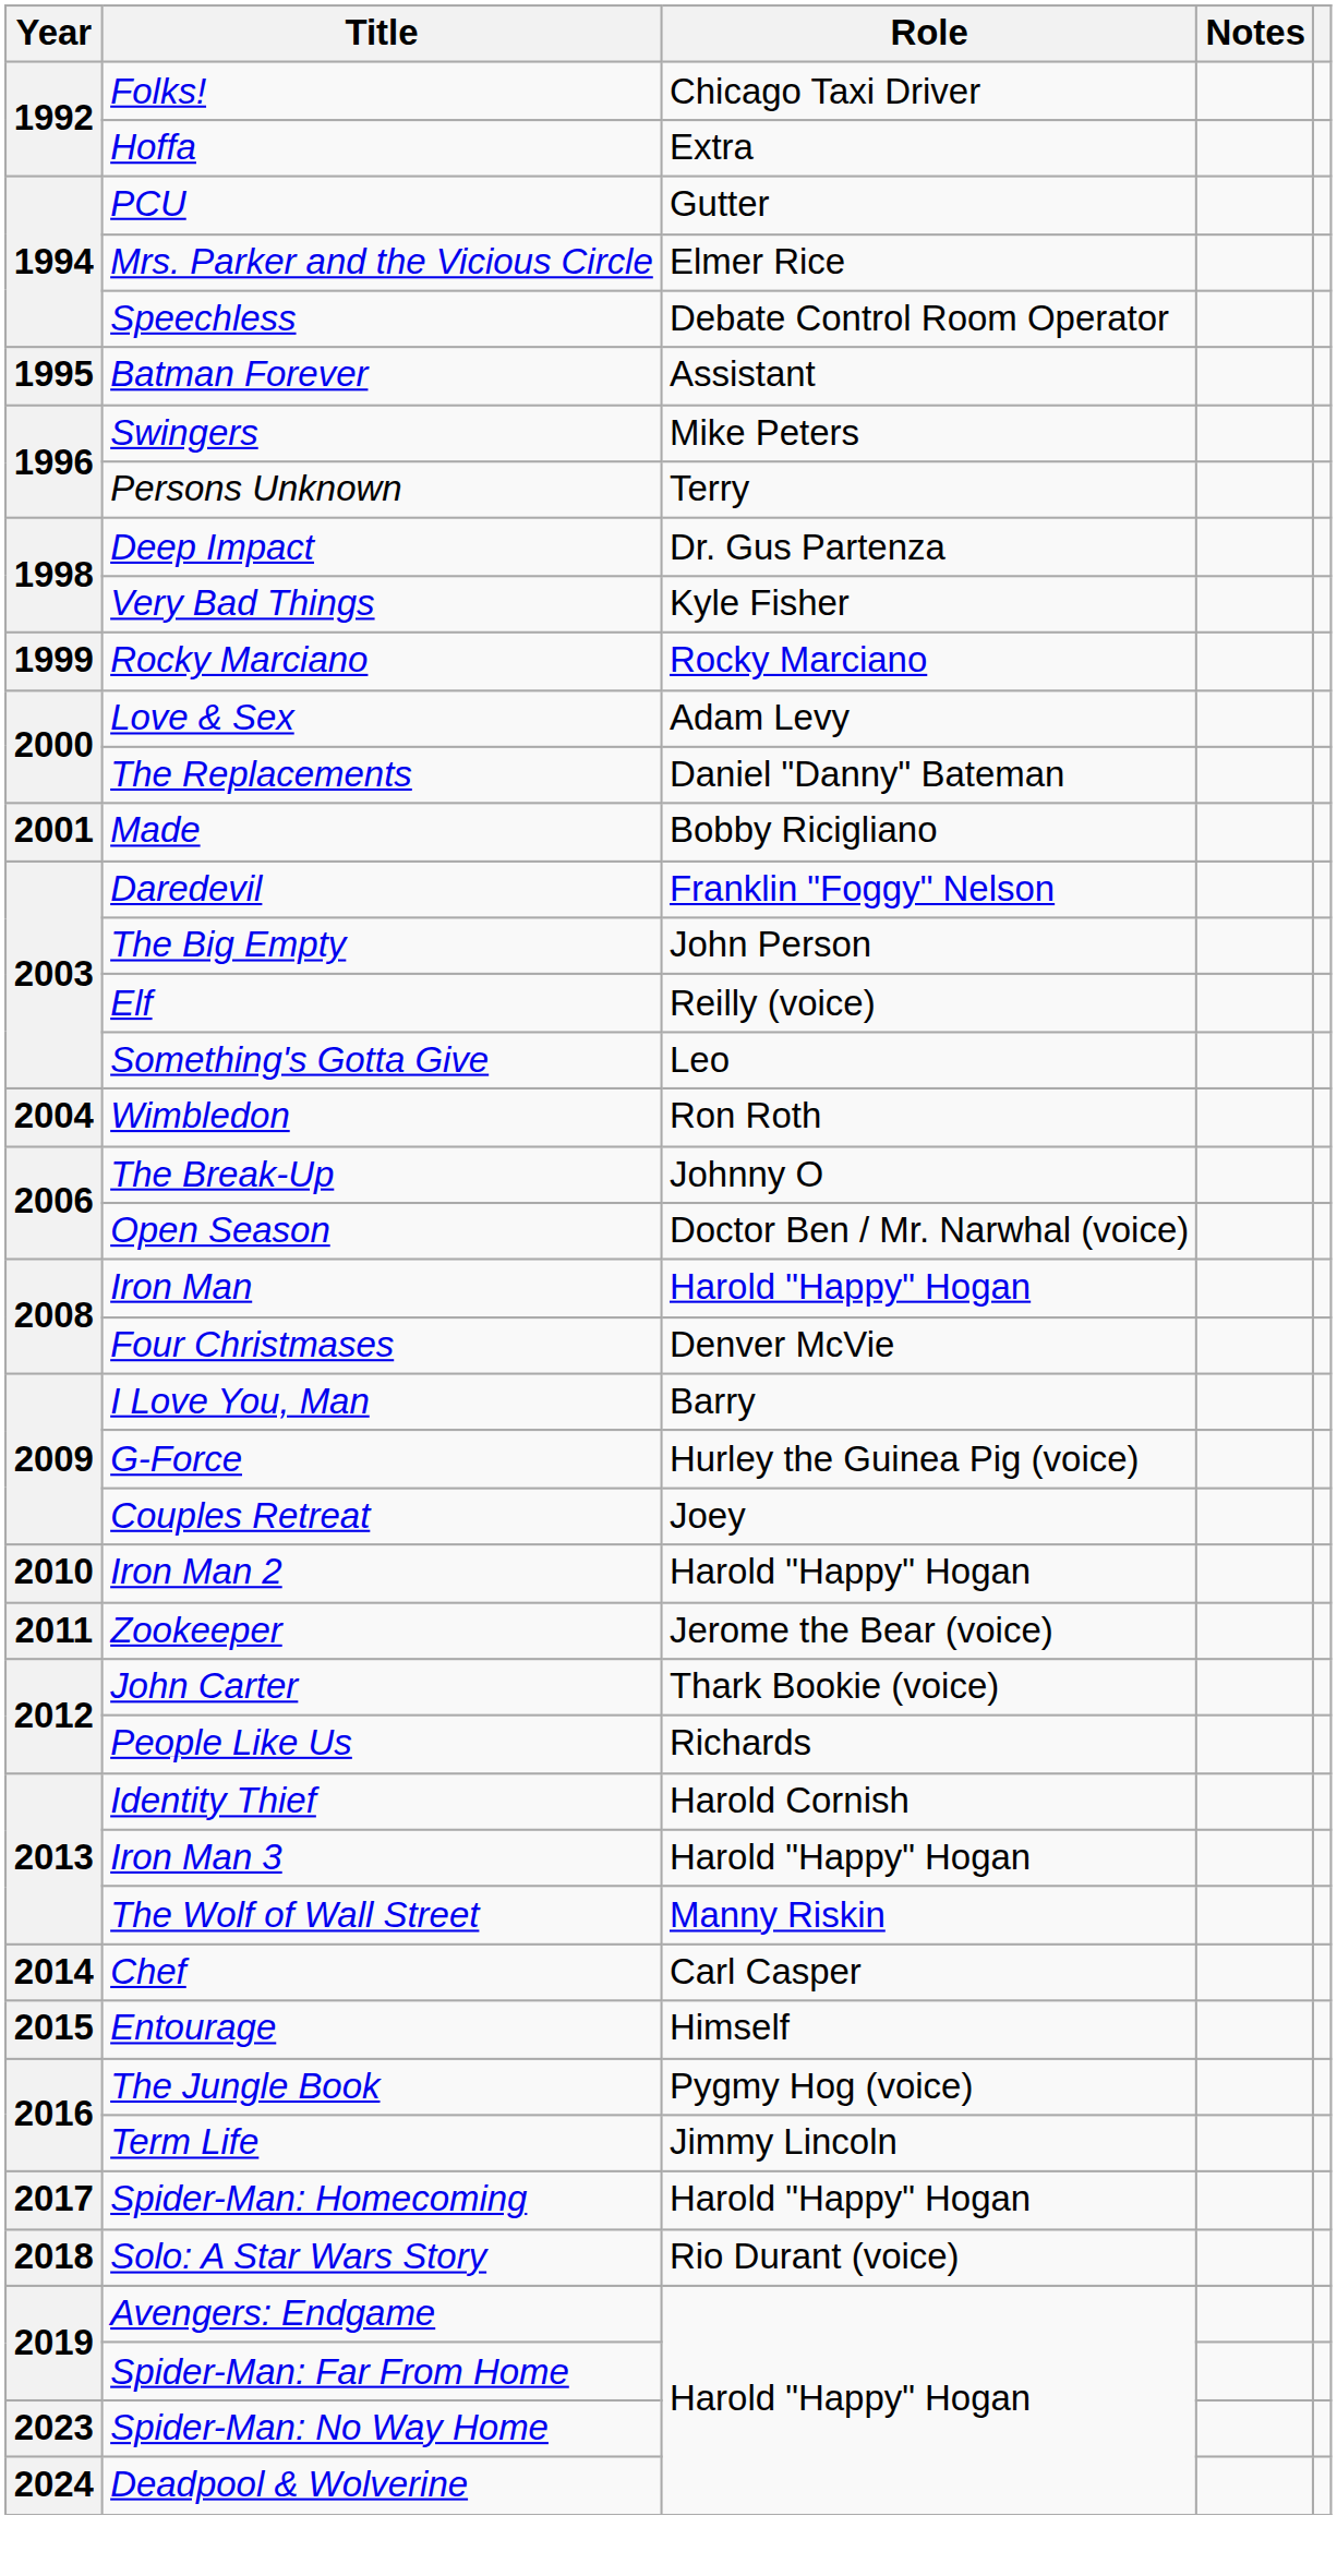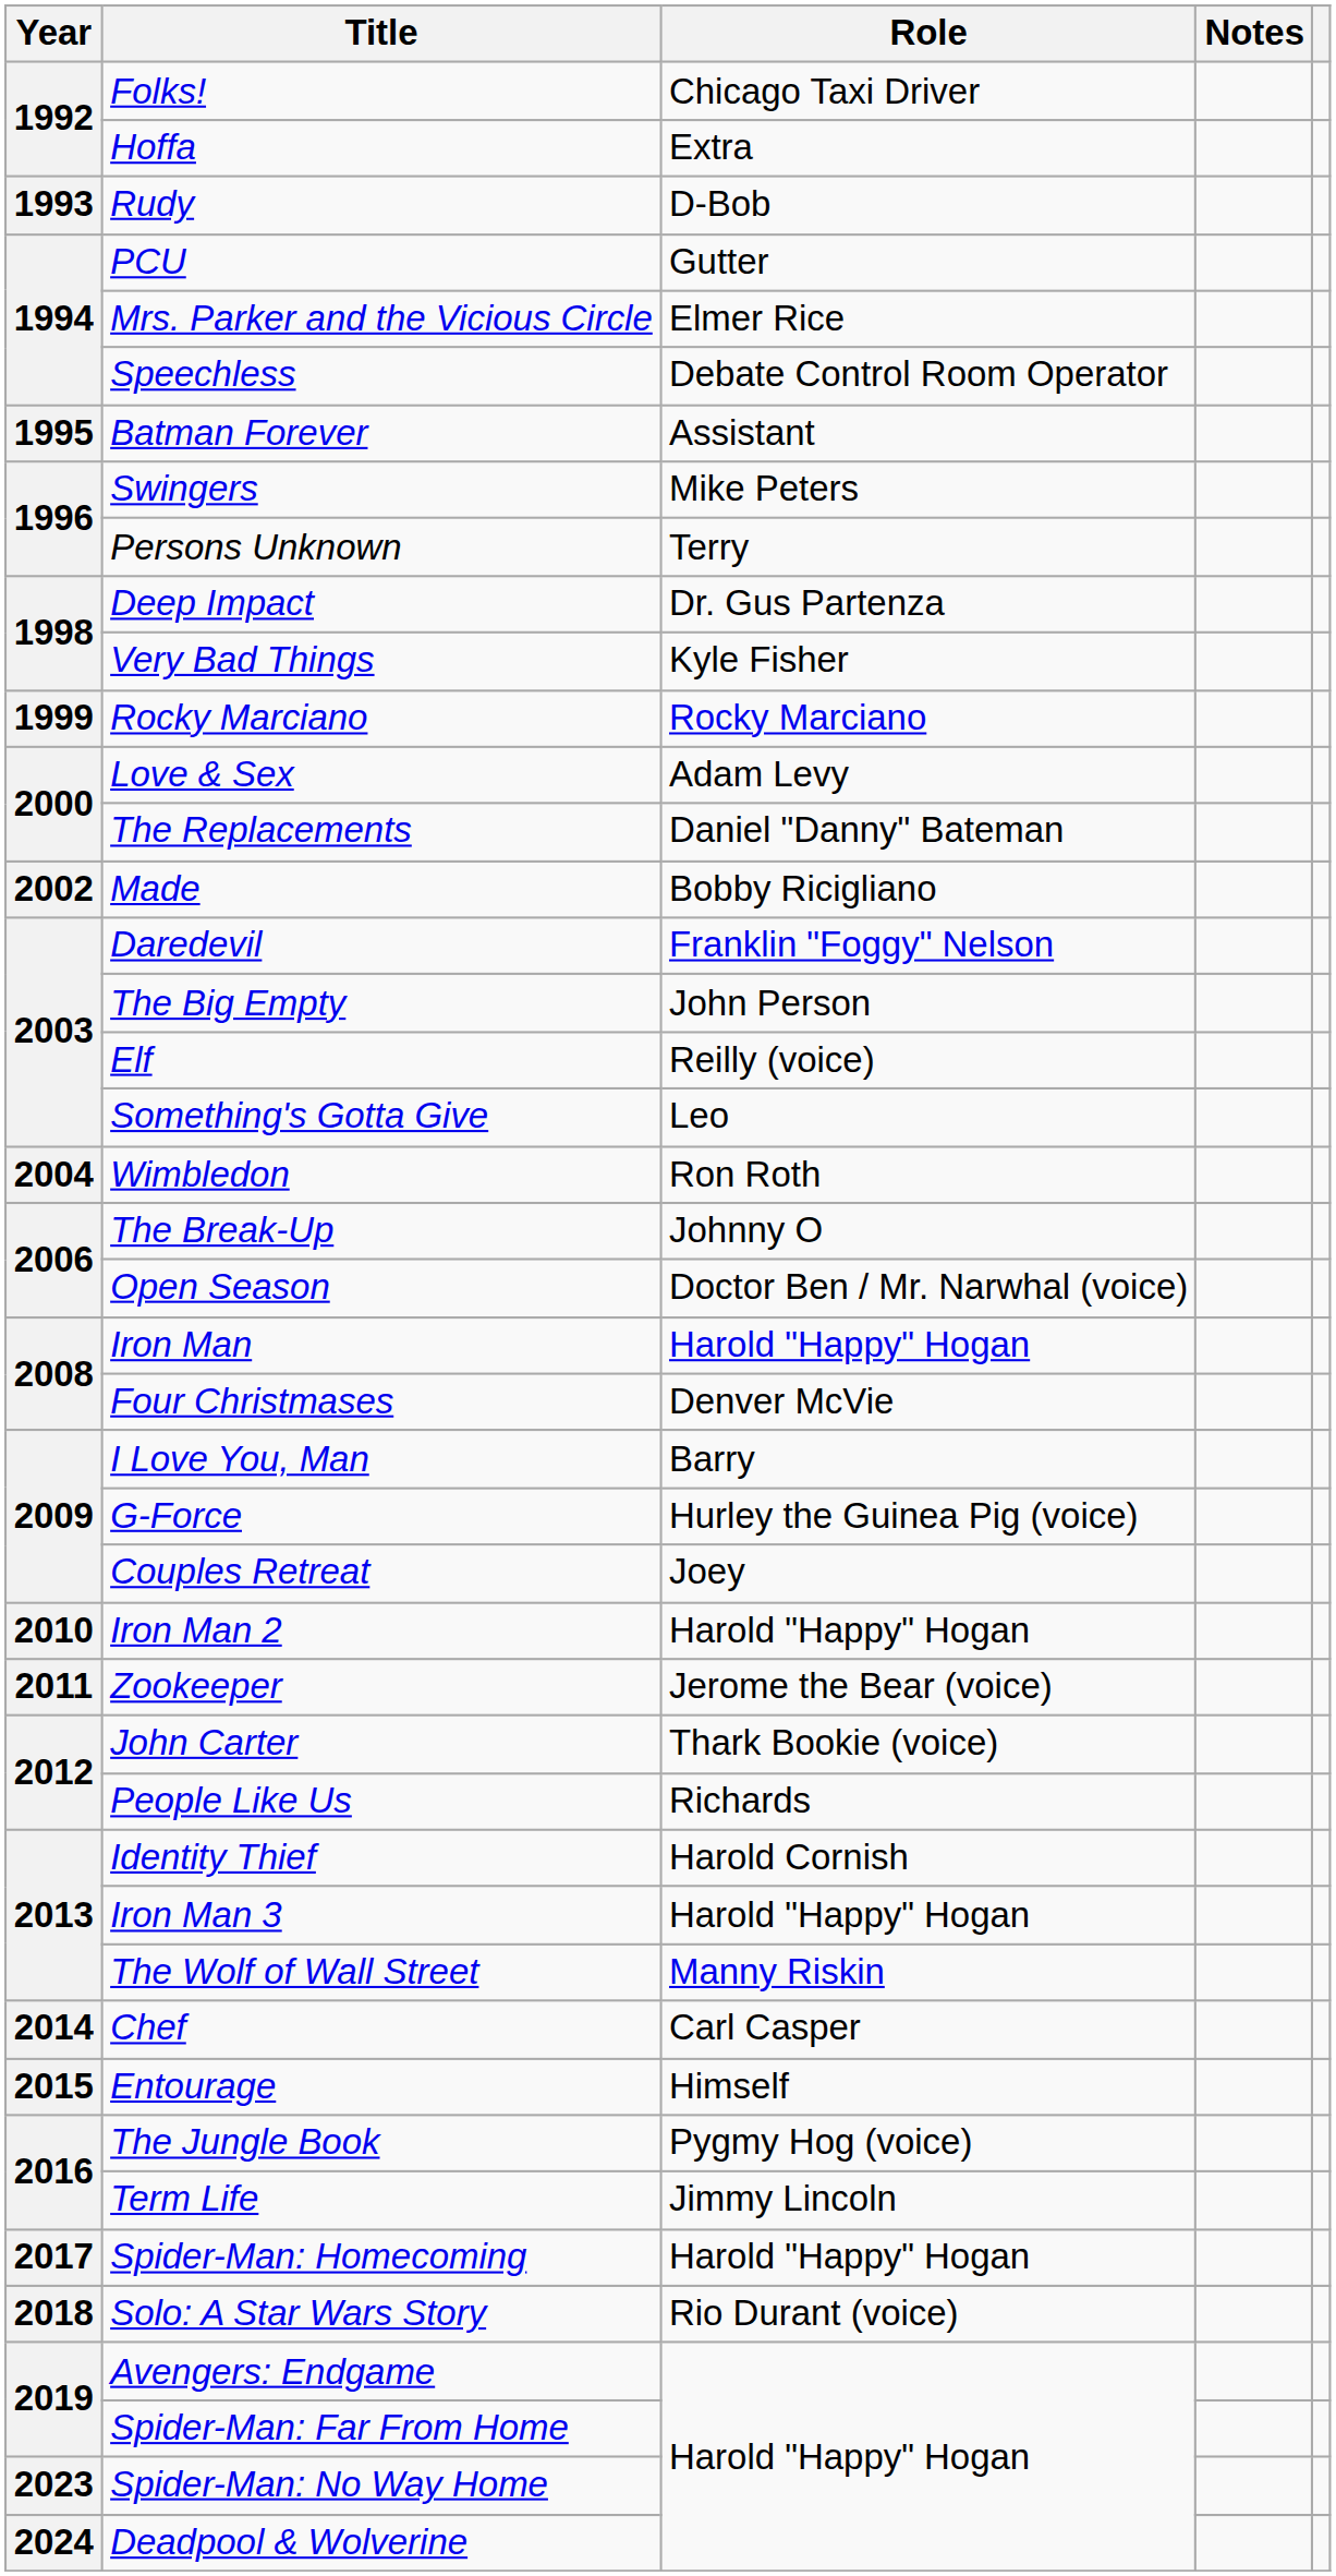 <table class="wikitable plainrowheaders sortable" style="margin-right: 0;">
 <tr>
 <th scope="col">Year</th>
 <th scope="col">Title</th>
 <th scope="col">Role</th>
 <th scope="col" class=unsortable>Notes</th>
 <th scope="col" class=unsortable></th>
 </tr>
 <tr>
 <th rowspan="2" scope="row">1992</th>
 <td><em><a href='#'>Folks!</a></em></td>
 <td>Chicago Taxi Driver</td>
 <td></td>
 <td style="text-align: center;"></td>
 </tr>
 <tr>
 <td><em><a href='#'>Hoffa</a></em></td>
 <td>Extra</td>
+<td></td>
+<td style="text-align: center;"></td>
+</tr>
+<tr>
+<th scope="row">1993</th>
+<td><em><a href='#'>Rudy</a></em></td>
+<td>D-Bob</td>
 <td></td>
 <td style="text-align: center;"></td>
 </tr>
 <tr>
 <th rowspan="3" scope="row">1994</th>
 <td><em><a href='#'>PCU</a></em></td>
 <td>Gutter</td>
 <td></td>
 <td style="text-align: center;"></td>
 </tr>
 <tr>
 <td><em><a href='#'>Mrs. Parker and the Vicious Circle</a></em></td>
 <td>Elmer Rice</td>
 <td></td>
 <td style="text-align: center;"></td>
 </tr>
 <tr>
 <td><em><a href='#'>Speechless</a></em></td>
 <td>Debate Control Room Operator</td>
 <td></td>
 <td style="text-align: center;"></td>
 </tr>
 <tr>
 <th scope="row">1995</th>
 <td><em><a href='#'>Batman Forever</a></em></td>
 <td>Assistant</td>
 <td></td>
 <td style="text-align: center;"></td>
 </tr>
 <tr>
 <th rowspan="2" scope="row">1996</th>
 <td><em><a href='#'>Swingers</a></em></td>
 <td>Mike Peters</td>
 <td></td>
 <td style="text-align: center;"></td>
 </tr>
 <tr>
 <td><em>Persons Unknown</em></td>
 <td>Terry</td>
 <td></td>
 <td style="text-align: center;"></td>
 </tr>
 <tr>
 <th rowspan="2" scope="row">1998</th>
 <td><em><a href='#'>Deep Impact</a></em></td>
 <td>Dr. Gus Partenza</td>
 <td></td>
 <td style="text-align: center;"></td>
 </tr>
 <tr>
 <td><em><a href='#'>Very Bad Things</a></em></td>
 <td>Kyle Fisher</td>
 <td></td>
 <td style="text-align: center;"></td>
 </tr>
 <tr>
 <th scope="row">1999</th>
 <td><em><a href='#'>Rocky Marciano</a></em></td>
 <td><a href='#'>Rocky Marciano</a></td>
 <td></td>
 <td style="text-align: center;"></td>
 </tr>
 <tr>
 <th rowspan="2" scope="row">2000</th>
 <td><em><a href='#'>Love & Sex</a></em></td>
 <td>Adam Levy</td>
 <td></td>
 <td style="text-align: center;"></td>
 </tr>
 <tr>
 <td><em><a href='#'>The Replacements</a></em></td>
 <td>Daniel "Danny" Bateman</td>
 <td></td>
 <td style="text-align: center;"></td>
 </tr>
 <tr>
-<th scope="row">2001</th>
+<th scope="row">2002</th>
 <td><em><a href='#'>Made</a></em></td>
 <td>Bobby Ricigliano</td>
 <td></td>
 <td style="text-align: center;"></td>
 </tr>
 <tr>
 <th rowspan="4" scope="row">2003</th>
 <td><em><a href='#'>Daredevil</a></em></td>
 <td><a href='#'>Franklin "Foggy" Nelson</a></td>
 <td></td>
 <td style="text-align: center;"></td>
 </tr>
 <tr>
 <td><em><a href='#'>The Big Empty</a></em></td>
 <td>John Person</td>
 <td></td>
 <td style="text-align: center;"></td>
 </tr>
 <tr>
 <td><em><a href='#'>Elf</a></em></td>
 <td>Reilly (voice)</td>
 <td></td>
 <td style="text-align: center;"></td>
 </tr>
 <tr>
 <td><em><a href='#'>Something's Gotta Give</a></em></td>
 <td>Leo</td>
 <td></td>
 <td style="text-align: center;"></td>
 </tr>
 <tr>
 <th scope="row">2004</th>
 <td><em><a href='#'>Wimbledon</a></em></td>
 <td>Ron Roth</td>
 <td></td>
 <td style="text-align: center;"></td>
 </tr>
 <tr>
 <th rowspan="2" scope="row">2006</th>
 <td><em><a href='#'>The Break-Up</a></em></td>
 <td>Johnny O</td>
 <td></td>
 <td style="text-align: center;"></td>
 </tr>
 <tr>
 <td><em><a href='#'>Open Season</a></em></td>
 <td>Doctor Ben / Mr. Narwhal (voice)</td>
 <td></td>
 <td style="text-align: center;"></td>
 </tr>
 <tr>
 <th rowspan="2" scope="row">2008</th>
 <td><em><a href='#'>Iron Man</a></em></td>
 <td><a href='#'>Harold "Happy" Hogan</a></td>
 <td></td>
 <td style="text-align: center;"></td>
 </tr>
 <tr>
 <td><em><a href='#'>Four Christmases</a></em></td>
 <td>Denver McVie</td>
 <td></td>
 <td style="text-align: center;"></td>
 </tr>
 <tr>
 <th rowspan="3" scope="row">2009</th>
 <td><em><a href='#'>I Love You, Man</a></em></td>
 <td>Barry</td>
 <td></td>
 <td style="text-align: center;"></td>
 </tr>
 <tr>
 <td><em><a href='#'>G-Force</a></em></td>
 <td>Hurley the Guinea Pig (voice)</td>
 <td></td>
 <td style="text-align: center;"></td>
 </tr>
 <tr>
 <td><em><a href='#'>Couples Retreat</a></em></td>
 <td>Joey</td>
 <td></td>
 <td style="text-align: center;"></td>
 </tr>
 <tr>
 <th scope="row">2010</th>
 <td><em><a href='#'>Iron Man 2</a></em></td>
 <td>Harold "Happy" Hogan</td>
 <td></td>
 <td style="text-align: center;"></td>
 </tr>
 <tr>
 <th scope="row">2011</th>
 <td><em><a href='#'>Zookeeper</a></em></td>
 <td>Jerome the Bear (voice)</td>
 <td></td>
 <td style="text-align: center;"></td>
 </tr>
 <tr>
 <th rowspan="2" scope="row">2012</th>
 <td><em><a href='#'>John Carter</a></em></td>
 <td>Thark Bookie (voice)</td>
 <td></td>
 <td style="text-align: center;"></td>
 </tr>
 <tr>
 <td><em><a href='#'>People Like Us</a></em></td>
 <td>Richards</td>
 <td></td>
 <td style="text-align: center;"></td>
 </tr>
 <tr>
 <th rowspan="3" scope="row">2013</th>
 <td><em><a href='#'>Identity Thief</a></em></td>
 <td>Harold Cornish</td>
 <td></td>
 <td style="text-align: center;"></td>
 </tr>
 <tr>
 <td><em><a href='#'>Iron Man 3</a></em></td>
 <td>Harold "Happy" Hogan</td>
 <td></td>
 <td style="text-align: center;"></td>
 </tr>
 <tr>
 <td><em><a href='#'>The Wolf of Wall Street</a></em></td>
 <td><a href='#'>Manny Riskin</a></td>
 <td></td>
 <td style="text-align: center;"></td>
 </tr>
 <tr>
 <th scope="row">2014</th>
 <td><em><a href='#'>Chef</a></em></td>
 <td>Carl Casper</td>
 <td></td>
 <td style="text-align: center;"></td>
 </tr>
 <tr>
 <th scope="row">2015</th>
 <td><em><a href='#'>Entourage</a></em></td>
 <td>Himself</td>
 <td></td>
 <td style="text-align: center;"></td>
 </tr>
 <tr>
 <th rowspan="2" scope="row">2016</th>
 <td><em><a href='#'>The Jungle Book</a></em></td>
 <td>Pygmy Hog (voice)</td>
 <td></td>
 <td style="text-align: center;"></td>
 </tr>
 <tr>
 <td><em><a href='#'>Term Life</a></em></td>
 <td>Jimmy Lincoln</td>
 <td></td>
 <td style="text-align: center;"></td>
 </tr>
 <tr>
 <th scope="row">2017</th>
 <td><em><a href='#'>Spider-Man: Homecoming</a></em></td>
 <td>Harold "Happy" Hogan</td>
 <td></td>
 <td style="text-align: center;"></td>
 </tr>
 <tr>
 <th scope="row">2018</th>
 <td><em><a href='#'>Solo: A Star Wars Story</a></em></td>
 <td>Rio Durant (voice)</td>
 <td></td>
 <td style="text-align: center;"></td>
 </tr>
 <tr>
 <th rowspan="2" scope="row">2019</th>
 <td><em><a href='#'>Avengers: Endgame</a></em></td>
 <td rowspan="4">Harold "Happy" Hogan</td>
 <td></td>
 <td style="text-align: center;"></td>
 </tr>
 <tr>
 <td><em><a href='#'>Spider-Man: Far From Home</a></em></td>
 <td></td>
 <td style="text-align: center;"></td>
 </tr>
 <tr>
 <th scope="row">2023</th>
 <td><em><a href='#'>Spider-Man: No Way Home</a></em></td>
 <td></td>
 <td style="text-align: center;"></td>
 </tr>
 <tr>
 <th scope="row">2024</th>
 <td><em><a href='#'>Deadpool & Wolverine</a></em></td>
 <td></td>
 <td style="text-align: center;"></td>
 </tr>
 <tr>
 </tr>
 </table>
